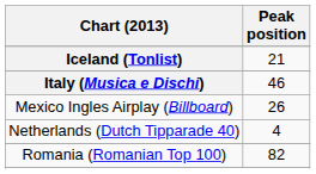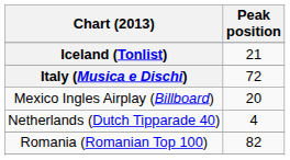 <table class="wikitable sortable plainrowheaders" style="text-align:center;">
 <tr>
 <th scope="col">Chart (2013)</th>
 <th scope="col">Peak<br>position</th>
 </tr>
 <tr>
 </tr>
 <tr>
 </tr>
 <tr>
 </tr>
 <tr>
 </tr>
 <tr>
 </tr>
 <tr>
 </tr>
 <tr>
 </tr>
 <tr>
 </tr>
 <tr>
 <th scope="row">Iceland (<a href='#'>Tonlist</a>)</th>
 <td>21</td>
 </tr>
 <tr>
 </tr>
 <tr>
 <th scope="row">Italy (<em><a href='#'>Musica e Dischi</a></em>)</th>
-<td>46</td>
+<td>72</td>
 </tr>
 <tr>
 <td>Mexico Ingles Airplay (<em><a href='#'>Billboard</a></em>)</td>
-<td>26</td>
+<td>20</td>
 </tr>
 <tr>
 <td>Netherlands (<a href='#'>Dutch Tipparade 40</a>)</td>
 <td>4</td>
 </tr>
 <tr>
 </tr>
 <tr>
 </tr>
 <tr>
 <td>Romania (<a href='#'>Romanian Top 100</a>)</td>
 <td>82</td>
 </tr>
 <tr>
 </tr>
 <tr>
 </tr>
 <tr>
 </tr>
 <tr>
 </tr>
 <tr>
 </tr>
 <tr>
 </tr>
 <tr>
 </tr>
 <tr>
 </tr>
 </table>
